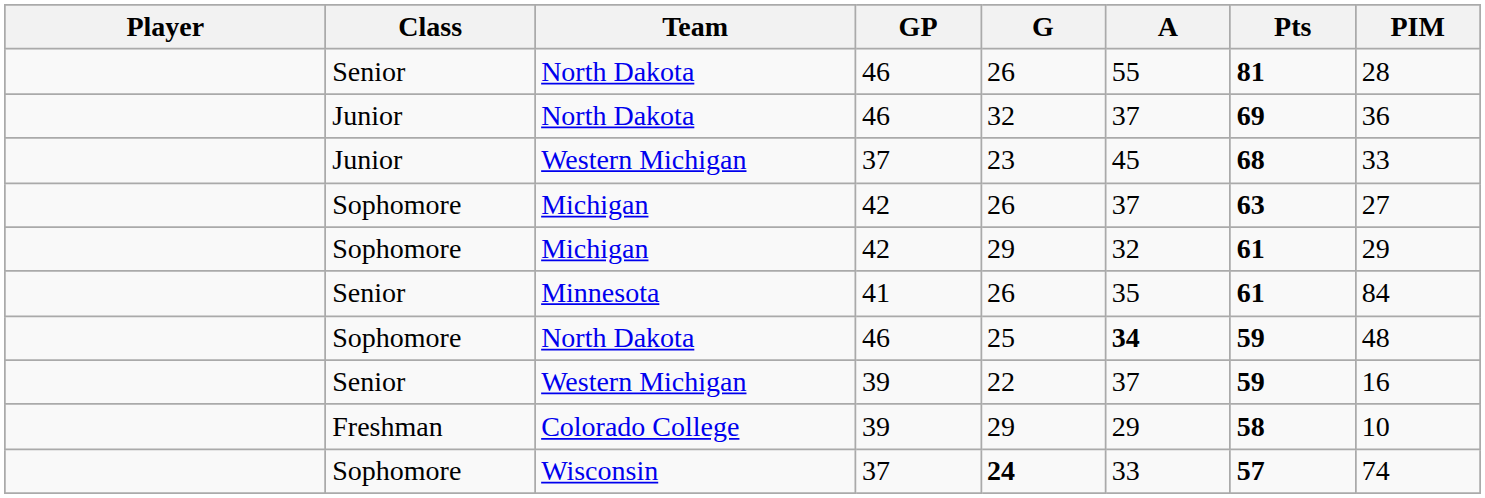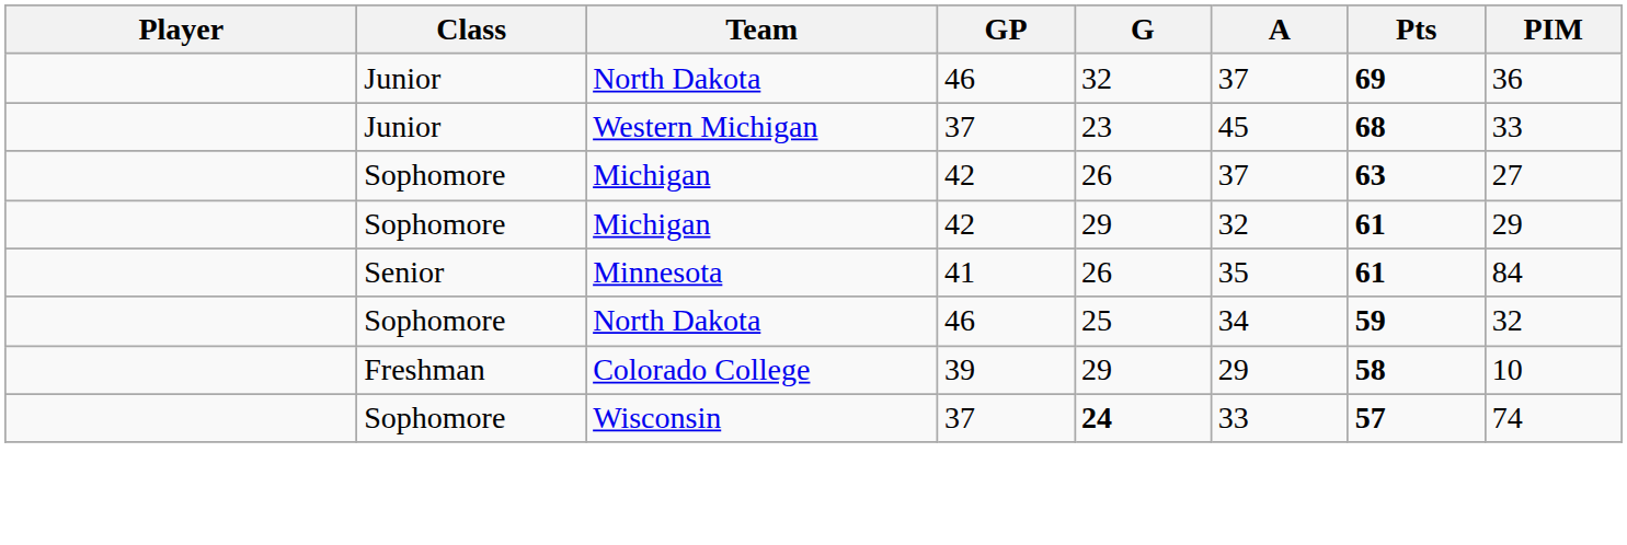 <table class="wikitable sortable">
 <tr>
 <th style="width: 11em;">Player</th>
 <th style="width: 7em;">Class</th>
 <th style="width: 11em;">Team</th>
 <th style="width: 4em;">GP</th>
 <th style="width: 4em;">G</th>
 <th style="width: 4em;">A</th>
 <th style="width: 4em;">Pts</th>
 <th style="width: 4em;">PIM</th>
-</tr>
-<tr>
-<td></td>
-<td>Senior</td>
-<td><a href='#'>North Dakota</a></td>
-<td>46</td>
-<td>26</td>
-<td>55</td>
-<td><strong>81</strong></td>
-<td>28</td>
 </tr>
 <tr>
 <td></td>
 <td>Junior</td>
 <td><a href='#'>North Dakota</a></td>
 <td>46</td>
 <td>32</td>
 <td>37</td>
 <td><strong>69</strong></td>
 <td>36</td>
 </tr>
 <tr>
 <td></td>
 <td>Junior</td>
 <td><a href='#'>Western Michigan</a></td>
 <td>37</td>
 <td>23</td>
 <td>45</td>
 <td><strong>68</strong></td>
 <td>33</td>
 </tr>
 <tr>
 <td></td>
 <td>Sophomore</td>
 <td><a href='#'>Michigan</a></td>
 <td>42</td>
 <td>26</td>
 <td>37</td>
 <td><strong>63</strong></td>
 <td>27</td>
 </tr>
 <tr>
 <td></td>
 <td>Sophomore</td>
 <td><a href='#'>Michigan</a></td>
 <td>42</td>
 <td>29</td>
 <td>32</td>
 <td><strong>61</strong></td>
 <td>29</td>
 </tr>
 <tr>
 <td></td>
 <td>Senior</td>
 <td><a href='#'>Minnesota</a></td>
 <td>41</td>
 <td>26</td>
 <td>35</td>
 <td><strong>61</strong></td>
 <td>84</td>
 </tr>
 <tr>
 <td></td>
 <td>Sophomore</td>
 <td><a href='#'>North Dakota</a></td>
 <td>46</td>
 <td>25</td>
-<td><strong>34</strong></td>
+<td>34</td>
 <td><strong>59</strong></td>
-<td>48</td>
-</tr>
-<tr>
-<td></td>
-<td>Senior</td>
-<td><a href='#'>Western Michigan</a></td>
-<td>39</td>
-<td>22</td>
-<td>37</td>
-<td><strong>59</strong></td>
-<td>16</td>
+<td>32</td>
 </tr>
 <tr>
 <td></td>
 <td>Freshman</td>
 <td><a href='#'>Colorado College</a></td>
 <td>39</td>
 <td>29</td>
 <td>29</td>
 <td><strong>58</strong></td>
 <td>10</td>
 </tr>
 <tr>
 <td></td>
 <td>Sophomore</td>
 <td><a href='#'>Wisconsin</a></td>
 <td>37</td>
 <td><strong>24</strong></td>
 <td>33</td>
 <td><strong>57</strong></td>
 <td>74</td>
 </tr>
 </table>
